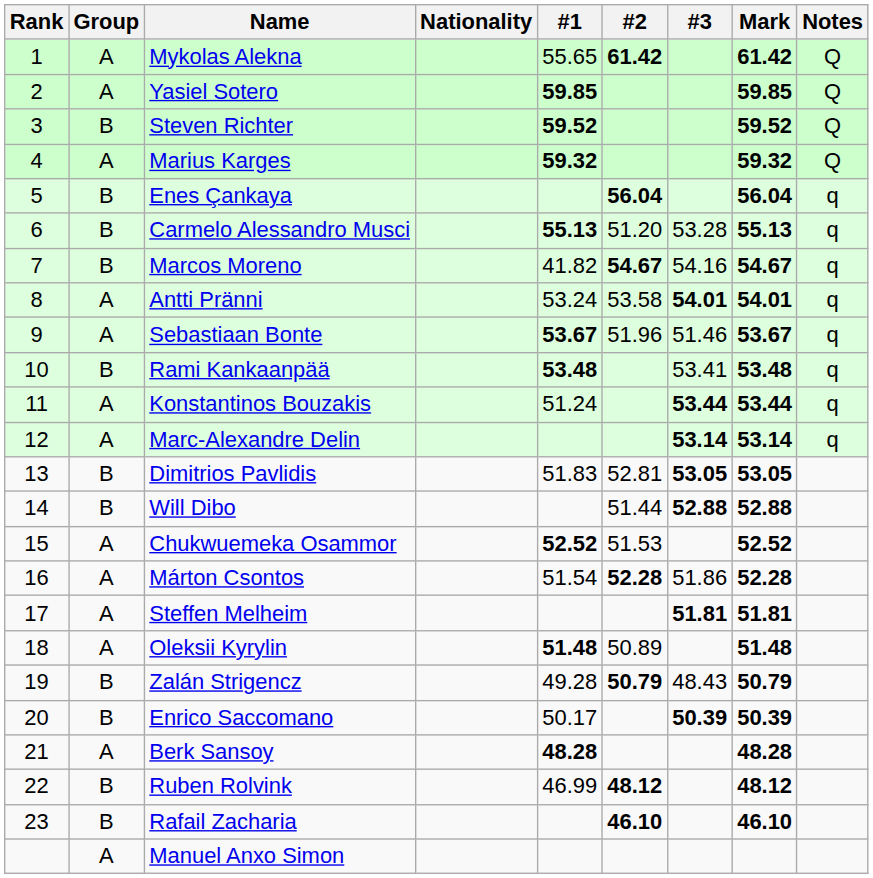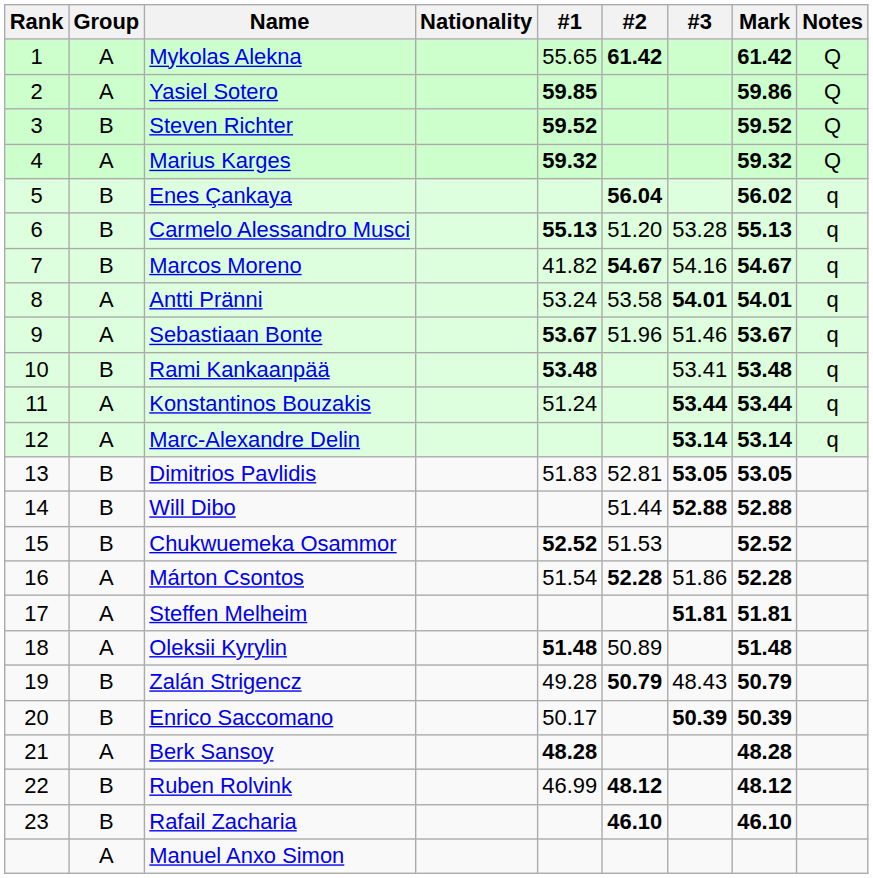 <table class="wikitable sortable" style="text-align:center">
 <tr>
 <th>Rank</th>
 <th>Group</th>
 <th>Name</th>
 <th>Nationality</th>
 <th>#1</th>
 <th>#2</th>
 <th>#3</th>
 <th>Mark</th>
 <th>Notes</th>
 </tr>
 <tr bgcolor=ccffcc>
 <td>1</td>
 <td>A</td>
 <td align=left><a href='#'>Mykolas Alekna</a></td>
 <td align=left></td>
 <td>55.65</td>
 <td><strong>61.42</strong></td>
 <td></td>
 <td><strong>61.42</strong></td>
 <td>Q</td>
 </tr>
 <tr bgcolor=ccffcc>
 <td>2</td>
 <td>A</td>
 <td align=left><a href='#'>Yasiel Sotero</a></td>
 <td align=left></td>
 <td><strong>59.85</strong></td>
 <td></td>
 <td></td>
-<td><strong>59.85</strong></td>
+<td><strong>59.86</strong></td>
 <td>Q</td>
 </tr>
 <tr bgcolor=ccffcc>
 <td>3</td>
 <td>B</td>
 <td align=left><a href='#'>Steven Richter</a></td>
 <td align=left></td>
 <td><strong>59.52</strong></td>
 <td></td>
 <td></td>
 <td><strong>59.52</strong></td>
 <td>Q</td>
 </tr>
 <tr bgcolor=ccffcc>
 <td>4</td>
 <td>A</td>
 <td align=left><a href='#'>Marius Karges</a></td>
 <td align=left></td>
 <td><strong>59.32</strong></td>
 <td></td>
 <td></td>
 <td><strong>59.32</strong></td>
 <td>Q</td>
 </tr>
 <tr bgcolor=ddffdd>
 <td>5</td>
 <td>B</td>
 <td align=left><a href='#'>Enes Çankaya</a></td>
 <td align=left></td>
 <td></td>
 <td><strong>56.04</strong></td>
 <td></td>
-<td><strong>56.04</strong></td>
+<td><strong>56.02</strong></td>
 <td>q</td>
 </tr>
 <tr bgcolor=ddffdd>
 <td>6</td>
 <td>B</td>
 <td align=left><a href='#'>Carmelo Alessandro Musci</a></td>
 <td align=left></td>
 <td><strong>55.13</strong></td>
 <td>51.20</td>
 <td>53.28</td>
 <td><strong>55.13</strong></td>
 <td>q</td>
 </tr>
 <tr bgcolor=ddffdd>
 <td>7</td>
 <td>B</td>
 <td align=left><a href='#'>Marcos Moreno</a></td>
 <td align=left></td>
 <td>41.82</td>
 <td><strong>54.67</strong></td>
 <td>54.16</td>
 <td><strong>54.67</strong></td>
 <td>q</td>
 </tr>
 <tr bgcolor=ddffdd>
 <td>8</td>
 <td>A</td>
 <td align=left><a href='#'>Antti Pränni</a></td>
 <td align=left></td>
 <td>53.24</td>
 <td>53.58</td>
 <td><strong>54.01</strong></td>
 <td><strong>54.01</strong></td>
 <td>q</td>
 </tr>
 <tr bgcolor=ddffdd>
 <td>9</td>
 <td>A</td>
 <td align=left><a href='#'>Sebastiaan Bonte</a></td>
 <td align=left></td>
 <td><strong>53.67</strong></td>
 <td>51.96</td>
 <td>51.46</td>
 <td><strong>53.67</strong></td>
 <td>q</td>
 </tr>
 <tr bgcolor=ddffdd>
 <td>10</td>
 <td>B</td>
 <td align=left><a href='#'>Rami Kankaanpää</a></td>
 <td align=left></td>
 <td><strong>53.48</strong></td>
 <td></td>
 <td>53.41</td>
 <td><strong>53.48</strong></td>
 <td>q</td>
 </tr>
 <tr bgcolor=ddffdd>
 <td>11</td>
 <td>A</td>
 <td align=left><a href='#'>Konstantinos Bouzakis</a></td>
 <td align=left></td>
 <td>51.24</td>
 <td></td>
 <td><strong>53.44</strong></td>
 <td><strong>53.44</strong></td>
 <td>q</td>
 </tr>
 <tr bgcolor=ddffdd>
 <td>12</td>
 <td>A</td>
 <td align=left><a href='#'>Marc-Alexandre Delin</a></td>
 <td align=left></td>
 <td></td>
 <td></td>
 <td><strong>53.14</strong></td>
 <td><strong>53.14</strong></td>
 <td>q</td>
 </tr>
 <tr>
 <td>13</td>
 <td>B</td>
 <td align=left><a href='#'>Dimitrios Pavlidis</a></td>
 <td align=left></td>
 <td>51.83</td>
 <td>52.81</td>
 <td><strong>53.05</strong></td>
 <td><strong>53.05</strong></td>
 <td></td>
 </tr>
 <tr>
 <td>14</td>
 <td>B</td>
 <td align=left><a href='#'>Will Dibo</a></td>
 <td align=left></td>
 <td></td>
 <td>51.44</td>
 <td><strong>52.88</strong></td>
 <td><strong>52.88</strong></td>
 <td></td>
 </tr>
 <tr>
 <td>15</td>
-<td>A</td>
+<td>B</td>
 <td align=left><a href='#'>Chukwuemeka Osammor</a></td>
 <td align=left></td>
 <td><strong>52.52</strong></td>
 <td>51.53</td>
 <td></td>
 <td><strong>52.52</strong></td>
 <td></td>
 </tr>
 <tr>
 <td>16</td>
 <td>A</td>
 <td align=left><a href='#'>Márton Csontos</a></td>
 <td align=left></td>
 <td>51.54</td>
 <td><strong>52.28</strong></td>
 <td>51.86</td>
 <td><strong>52.28</strong></td>
 <td></td>
 </tr>
 <tr>
 <td>17</td>
 <td>A</td>
 <td align=left><a href='#'>Steffen Melheim</a></td>
 <td align=left></td>
 <td></td>
 <td></td>
 <td><strong>51.81</strong></td>
 <td><strong>51.81</strong></td>
 <td></td>
 </tr>
 <tr>
 <td>18</td>
 <td>A</td>
 <td align=left><a href='#'>Oleksii Kyrylin</a></td>
 <td align=left></td>
 <td><strong>51.48</strong></td>
 <td>50.89</td>
 <td></td>
 <td><strong>51.48</strong></td>
 <td></td>
 </tr>
 <tr>
 <td>19</td>
 <td>B</td>
 <td align=left><a href='#'>Zalán Strigencz</a></td>
 <td align=left></td>
 <td>49.28</td>
 <td><strong>50.79</strong></td>
 <td>48.43</td>
 <td><strong>50.79</strong></td>
 <td></td>
 </tr>
 <tr>
 <td>20</td>
 <td>B</td>
 <td align=left><a href='#'>Enrico Saccomano</a></td>
 <td align=left></td>
 <td>50.17</td>
 <td></td>
 <td><strong>50.39</strong></td>
 <td><strong>50.39</strong></td>
 <td></td>
 </tr>
 <tr>
 <td>21</td>
 <td>A</td>
 <td align=left><a href='#'>Berk Sansoy</a></td>
 <td align=left></td>
 <td><strong>48.28</strong></td>
 <td></td>
 <td></td>
 <td><strong>48.28</strong></td>
 <td></td>
 </tr>
 <tr>
 <td>22</td>
 <td>B</td>
 <td align=left><a href='#'>Ruben Rolvink</a></td>
 <td align=left></td>
 <td>46.99</td>
 <td><strong>48.12</strong></td>
 <td></td>
 <td><strong>48.12</strong></td>
 <td></td>
 </tr>
 <tr>
 <td>23</td>
 <td>B</td>
 <td align=left><a href='#'>Rafail Zacharia</a></td>
 <td align=left></td>
 <td></td>
 <td><strong>46.10</strong></td>
 <td></td>
 <td><strong>46.10</strong></td>
 <td></td>
 </tr>
 <tr>
 <td></td>
 <td>A</td>
 <td align=left><a href='#'>Manuel Anxo Simon</a></td>
 <td align=left></td>
 <td></td>
 <td></td>
 <td></td>
 <td><strong></strong></td>
 <td></td>
 </tr>
 </table>
